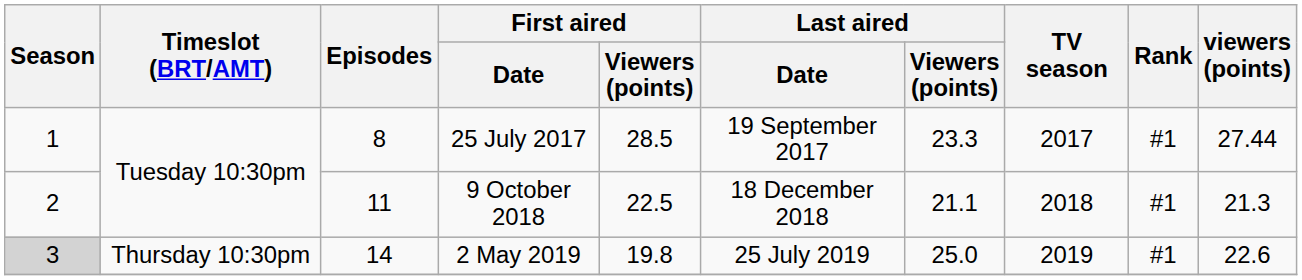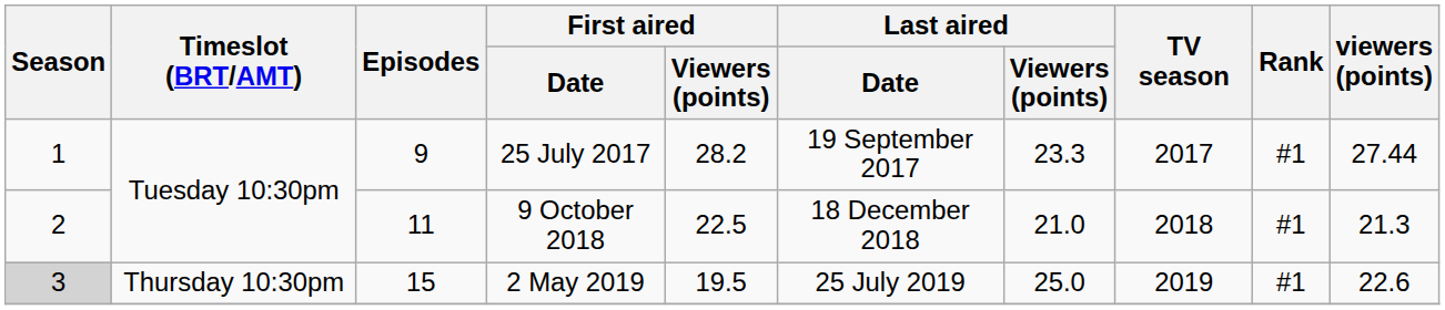 <table class="wikitable" style="text-align: center">
 <tr>
 <th scope="col" rowspan="2">Season</th>
 <th scope="col" rowspan="2">Timeslot (<a href='#'>BRT</a>/<a href='#'>AMT</a>)</th>
 <th scope="col" rowspan="2" colspan="1">Episodes</th>
 <th scope="col" colspan="2">First aired</th>
 <th scope="col" colspan="2">Last aired</th>
 <th scope="col" rowspan="2">TV season</th>
 <th scope="col" rowspan="2">Rank</th>
 <th scope="col" rowspan="2"> viewers <br> (points)</th>
 </tr>
 <tr>
 <th scope="col">Date</th>
 <th scope="col">Viewers<br>(points)</th>
 <th scope="col">Date</th>
 <th scope="col">Viewers<br>(points)</th>
 </tr>
 <tr>
 <td rowspan="1">1</td>
 <td rowspan="2">Tuesday 10:30pm</td>
-<td rowspan="1">8</td>
+<td rowspan="1">9</td>
 <td>25 July 2017</td>
-<td rowspan="1">28.5</td>
+<td rowspan="1">28.2</td>
 <td>19 September 2017</td>
 <td>23.3</td>
 <td>2017</td>
 <td>#1</td>
 <td>27.44</td>
 </tr>
 <tr>
 <td rowspan="1">2</td>
 <td rowspan="1">11</td>
 <td>9 October 2018</td>
 <td rowspan="1">22.5</td>
 <td>18 December 2018</td>
-<td>21.1</td>
+<td>21.0</td>
 <td>2018</td>
 <td>#1</td>
 <td>21.3</td>
 </tr>
 <tr>
 <td rowspan="1" style="background: lightgrey;">3</td>
 <td rowspan="1">Thursday 10:30pm</td>
-<td rowspan="1">14</td>
+<td rowspan="1">15</td>
 <td>2 May 2019</td>
-<td rowspan="1">19.8</td>
+<td rowspan="1">19.5</td>
 <td>25 July 2019</td>
 <td>25.0</td>
 <td>2019</td>
 <td>#1</td>
 <td>22.6</td>
 </tr>
 <tr>
 </tr>
 </table>
